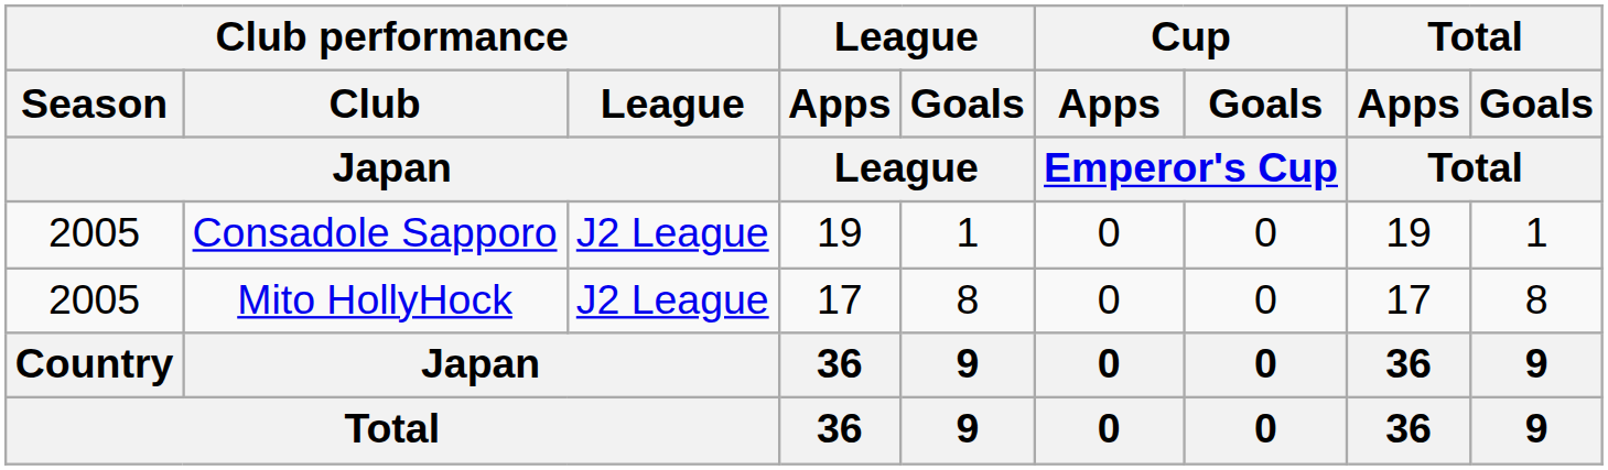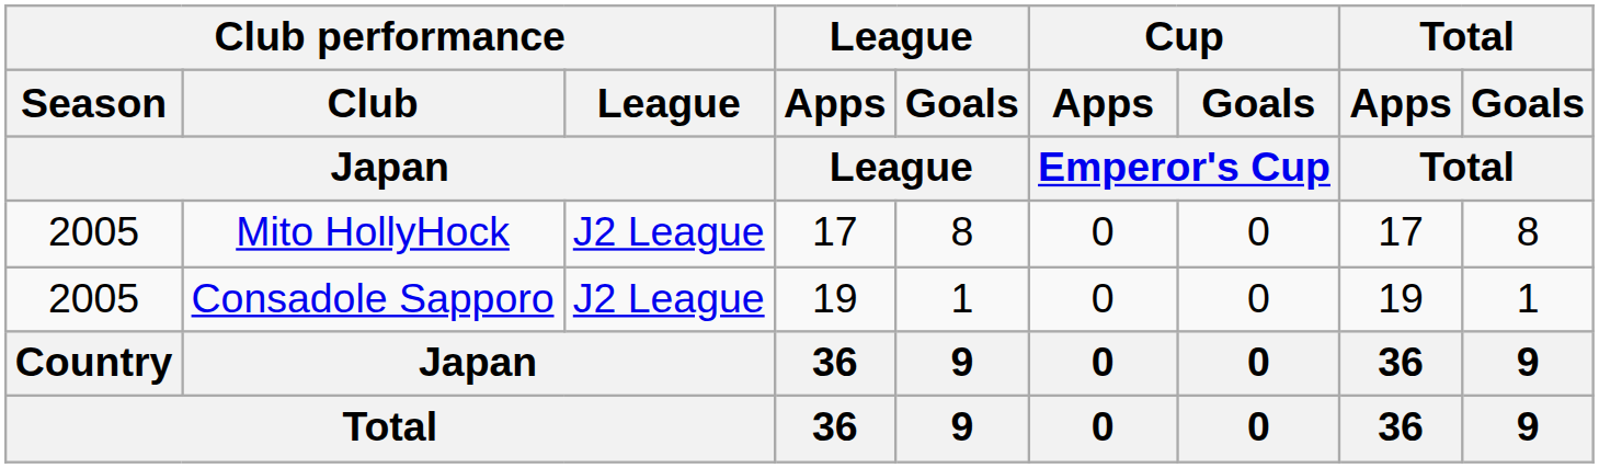 <table class="wikitable" style="text-align:center;">
 <tr>
 <th colspan=3>Club performance</th>
 <th colspan=2>League</th>
 <th colspan=2>Cup</th>
 <th colspan=2>Total</th>
 </tr>
 <tr>
 <th>Season</th>
 <th>Club</th>
 <th>League</th>
 <th>Apps</th>
 <th>Goals</th>
 <th>Apps</th>
 <th>Goals</th>
 <th>Apps</th>
 <th>Goals</th>
 </tr>
 <tr>
 <th colspan=3>Japan</th>
 <th colspan=2>League</th>
 <th colspan=2><a href='#'>Emperor's Cup</a></th>
 <th colspan=2>Total</th>
 </tr>
 <tr>
 <td>2005</td>
+<td><a href='#'>Mito HollyHock</a></td>
+<td><a href='#'>J2 League</a></td>
+<td>17</td>
+<td>8</td>
+<td>0</td>
+<td>0</td>
+<td>17</td>
+<td>8</td>
+</tr>
+<tr>
+<td>2005</td>
 <td><a href='#'>Consadole Sapporo</a></td>
 <td><a href='#'>J2 League</a></td>
 <td>19</td>
 <td>1</td>
 <td>0</td>
 <td>0</td>
 <td>19</td>
 <td>1</td>
-</tr>
-<tr>
-<td>2005</td>
-<td><a href='#'>Mito HollyHock</a></td>
-<td><a href='#'>J2 League</a></td>
-<td>17</td>
-<td>8</td>
-<td>0</td>
-<td>0</td>
-<td>17</td>
-<td>8</td>
 </tr>
 <tr>
 <th rowspan=1>Country</th>
 <th colspan=2>Japan</th>
 <th>36</th>
 <th>9</th>
 <th>0</th>
 <th>0</th>
 <th>36</th>
 <th>9</th>
 </tr>
 <tr>
 <th colspan=3>Total</th>
 <th>36</th>
 <th>9</th>
 <th>0</th>
 <th>0</th>
 <th>36</th>
 <th>9</th>
 </tr>
 </table>
